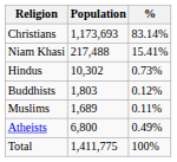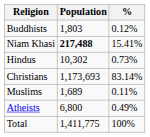 <table class="wikitable">
 <tr>
 <th>Religion</th>
 <th>Population</th>
 <th>%</th>
 </tr>
 <tr>
-<td>Christians</td>
-<td>1,173,693</td>
-<td>83.14%</td>
+<td>Buddhists</td>
+<td>1,803</td>
+<td>0.12%</td>
 </tr>
 <tr>
 <td>Niam Khasi</td>
-<td>217,488</td>
+<td><strong>217,488</strong></td>
 <td>15.41%</td>
 </tr>
 <tr>
 <td>Hindus</td>
 <td>10,302</td>
 <td>0.73%</td>
 </tr>
 <tr>
-<td>Buddhists</td>
-<td>1,803</td>
-<td>0.12%</td>
+<td>Christians</td>
+<td>1,173,693</td>
+<td>83.14%</td>
 </tr>
 <tr>
 <td>Muslims</td>
 <td>1,689</td>
 <td>0.11%</td>
 </tr>
 <tr>
 <td><a href='#'>Atheists</a></td>
 <td>6,800</td>
 <td>0.49%</td>
 </tr>
 <tr>
 <td>Total</td>
 <td>1,411,775</td>
 <td>100%</td>
 </tr>
 </table>
